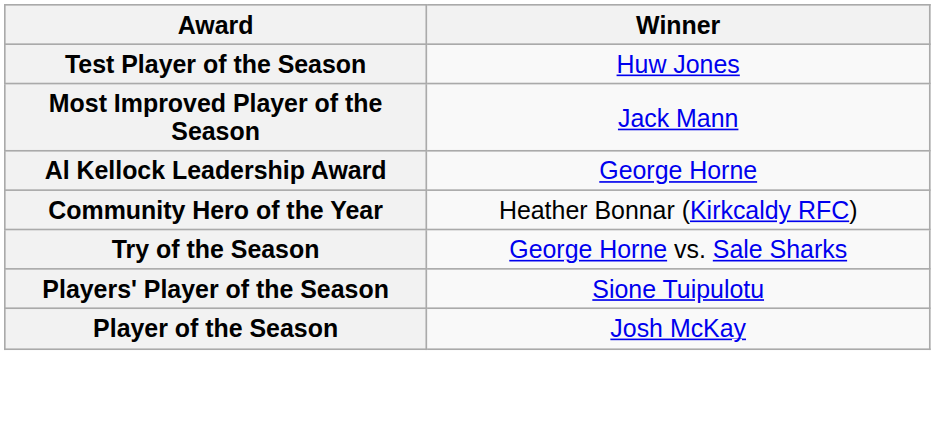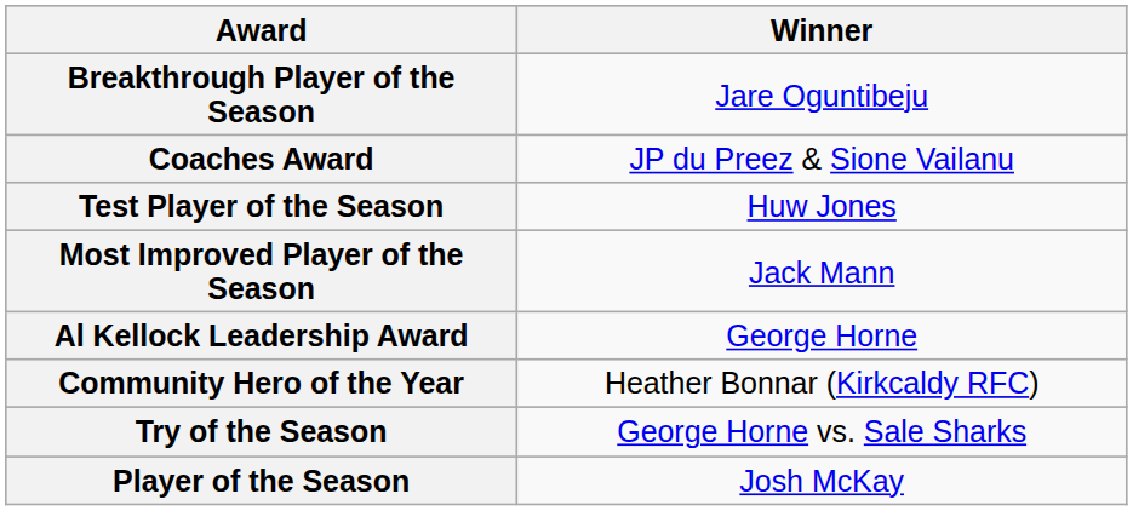 <table class="wikitable" style="font-size:95%; text-align:center;">
 <tr>
 <th style="width:250px;">Award</th>
 <th style="width:300px;">Winner</th>
+</tr>
+<tr>
+<th>Breakthrough Player of the Season</th>
+<td> <a href='#'>Jare Oguntibeju</a></td>
+</tr>
+<tr>
+<th>Coaches Award</th>
+<td> <a href='#'>JP du Preez</a> &  <a href='#'>Sione Vailanu</a></td>
 </tr>
 <tr>
 <th>Test Player of the Season</th>
 <td> <a href='#'>Huw Jones</a></td>
 </tr>
 <tr>
 <th>Most Improved Player of the Season</th>
 <td> <a href='#'>Jack Mann</a></td>
 </tr>
 <tr>
 <th>Al Kellock Leadership Award</th>
 <td> <a href='#'>George Horne</a></td>
 </tr>
 <tr>
 <th>Community Hero of the Year</th>
 <td>Heather Bonnar (<a href='#'>Kirkcaldy RFC</a>)</td>
 </tr>
 <tr>
 <th>Try of the Season</th>
 <td> <a href='#'>George Horne</a> vs.  <a href='#'>Sale Sharks</a></td>
 </tr>
 <tr>
-<th>Players' Player of the Season</th>
-<td> <a href='#'>Sione Tuipulotu</a></td>
-</tr>
-<tr>
 <th>Player of the Season</th>
 <td> <a href='#'>Josh McKay</a></td>
 </tr>
 </table>
